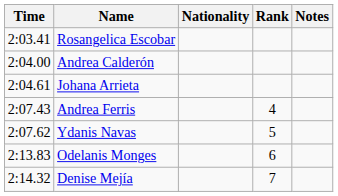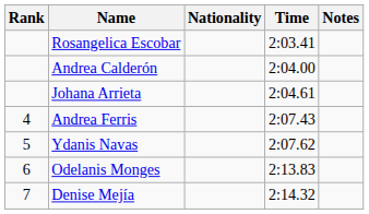 <table class="wikitable sortable" style="text-align:center;font-size:95%">
 <tr>
-<th>Time</th>
+<th>Rank</th>
 <th>Name</th>
 <th>Nationality</th>
-<th>Rank</th>
+<th>Time</th>
 <th>Notes</th>
 </tr>
 <tr>
-<td>2:03.41</td>
+<td></td>
 <td align=left><a href='#'>Rosangelica Escobar</a></td>
 <td align=left></td>
-<td></td>
+<td>2:03.41</td>
 <td></td>
 </tr>
 <tr>
-<td>2:04.00</td>
+<td></td>
 <td align=left><a href='#'>Andrea Calderón</a></td>
 <td align=left></td>
-<td></td>
+<td>2:04.00</td>
 <td></td>
 </tr>
 <tr>
-<td>2:04.61</td>
+<td></td>
 <td align=left><a href='#'>Johana Arrieta</a></td>
 <td align=left></td>
-<td></td>
+<td>2:04.61</td>
 <td></td>
 </tr>
 <tr>
-<td>2:07.43</td>
+<td>4</td>
 <td align=left><a href='#'>Andrea Ferris</a></td>
 <td align=left></td>
-<td>4</td>
+<td>2:07.43</td>
 <td></td>
 </tr>
 <tr>
-<td>2:07.62</td>
+<td>5</td>
 <td align=left><a href='#'>Ydanis Navas</a></td>
 <td align=left></td>
-<td>5</td>
+<td>2:07.62</td>
 <td></td>
 </tr>
 <tr>
-<td>2:13.83</td>
+<td>6</td>
 <td align=left><a href='#'>Odelanis Monges</a></td>
 <td align=left></td>
-<td>6</td>
+<td>2:13.83</td>
 <td></td>
 </tr>
 <tr>
-<td>2:14.32</td>
+<td>7</td>
 <td align=left><a href='#'>Denise Mejía</a></td>
 <td align=left></td>
-<td>7</td>
+<td>2:14.32</td>
 <td></td>
 </tr>
 </table>
